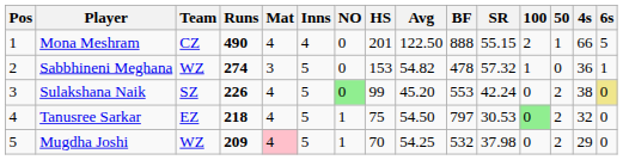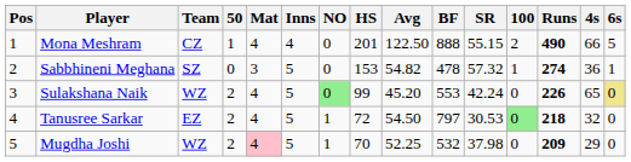 <table class="wikitable">
 <tr>
 <th>Pos</th>
 <th>Player</th>
 <th>Team</th>
-<th>Runs</th>
+<th>50</th>
 <th>Mat</th>
 <th>Inns</th>
 <th>NO</th>
 <th>HS</th>
 <th>Avg</th>
 <th>BF</th>
 <th>SR</th>
 <th>100</th>
-<th>50</th>
+<th>Runs</th>
 <th>4s</th>
 <th>6s</th>
 </tr>
 <tr>
 <td>1</td>
 <td><a href='#'>Mona Meshram</a></td>
 <td><a href='#'>CZ</a></td>
-<td><strong>490</strong></td>
+<td>1</td>
 <td>4</td>
 <td>4</td>
 <td>0</td>
 <td>201</td>
 <td>122.50</td>
 <td>888</td>
 <td>55.15</td>
 <td>2</td>
-<td>1</td>
+<td><strong>490</strong></td>
 <td>66</td>
 <td>5</td>
 </tr>
 <tr>
 <td>2</td>
 <td><a href='#'>Sabbhineni Meghana</a></td>
-<td><a href='#'>WZ</a></td>
-<td><strong>274</strong></td>
+<td><a href='#'>SZ</a></td>
+<td>0</td>
 <td>3</td>
 <td>5</td>
 <td>0</td>
 <td>153</td>
 <td>54.82</td>
 <td>478</td>
 <td>57.32</td>
 <td>1</td>
-<td>0</td>
+<td><strong>274</strong></td>
 <td>36</td>
 <td>1</td>
 </tr>
 <tr>
 <td>3</td>
 <td><a href='#'>Sulakshana Naik</a></td>
-<td><a href='#'>SZ</a></td>
-<td><strong>226</strong></td>
+<td><a href='#'>WZ</a></td>
+<td>2</td>
 <td>4</td>
 <td>5</td>
 <td style="background: lightgreen;">0</td>
 <td>99</td>
 <td>45.20</td>
 <td>553</td>
 <td>42.24</td>
 <td>0</td>
-<td>2</td>
-<td>38</td>
+<td><strong>226</strong></td>
+<td>65</td>
 <td style="background: khaki;">0</td>
 </tr>
 <tr>
 <td>4</td>
 <td><a href='#'>Tanusree Sarkar</a></td>
 <td><a href='#'>EZ</a></td>
-<td><strong>218</strong></td>
+<td>2</td>
 <td>4</td>
 <td>5</td>
 <td>1</td>
-<td>75</td>
+<td>72</td>
 <td>54.50</td>
 <td>797</td>
 <td>30.53</td>
 <td style="background: lightgreen;">0</td>
-<td>2</td>
+<td><strong>218</strong></td>
 <td>32</td>
 <td>0</td>
 </tr>
 <tr>
 <td>5</td>
 <td><a href='#'>Mugdha Joshi</a></td>
 <td><a href='#'>WZ</a></td>
-<td><strong>209</strong></td>
+<td>2</td>
 <td style="background: pink;">4</td>
 <td>5</td>
 <td>1</td>
 <td>70</td>
-<td>54.25</td>
+<td>52.25</td>
 <td>532</td>
 <td>37.98</td>
 <td>0</td>
-<td>2</td>
+<td><strong>209</strong></td>
 <td>29</td>
 <td>0</td>
 </tr>
 </table>
